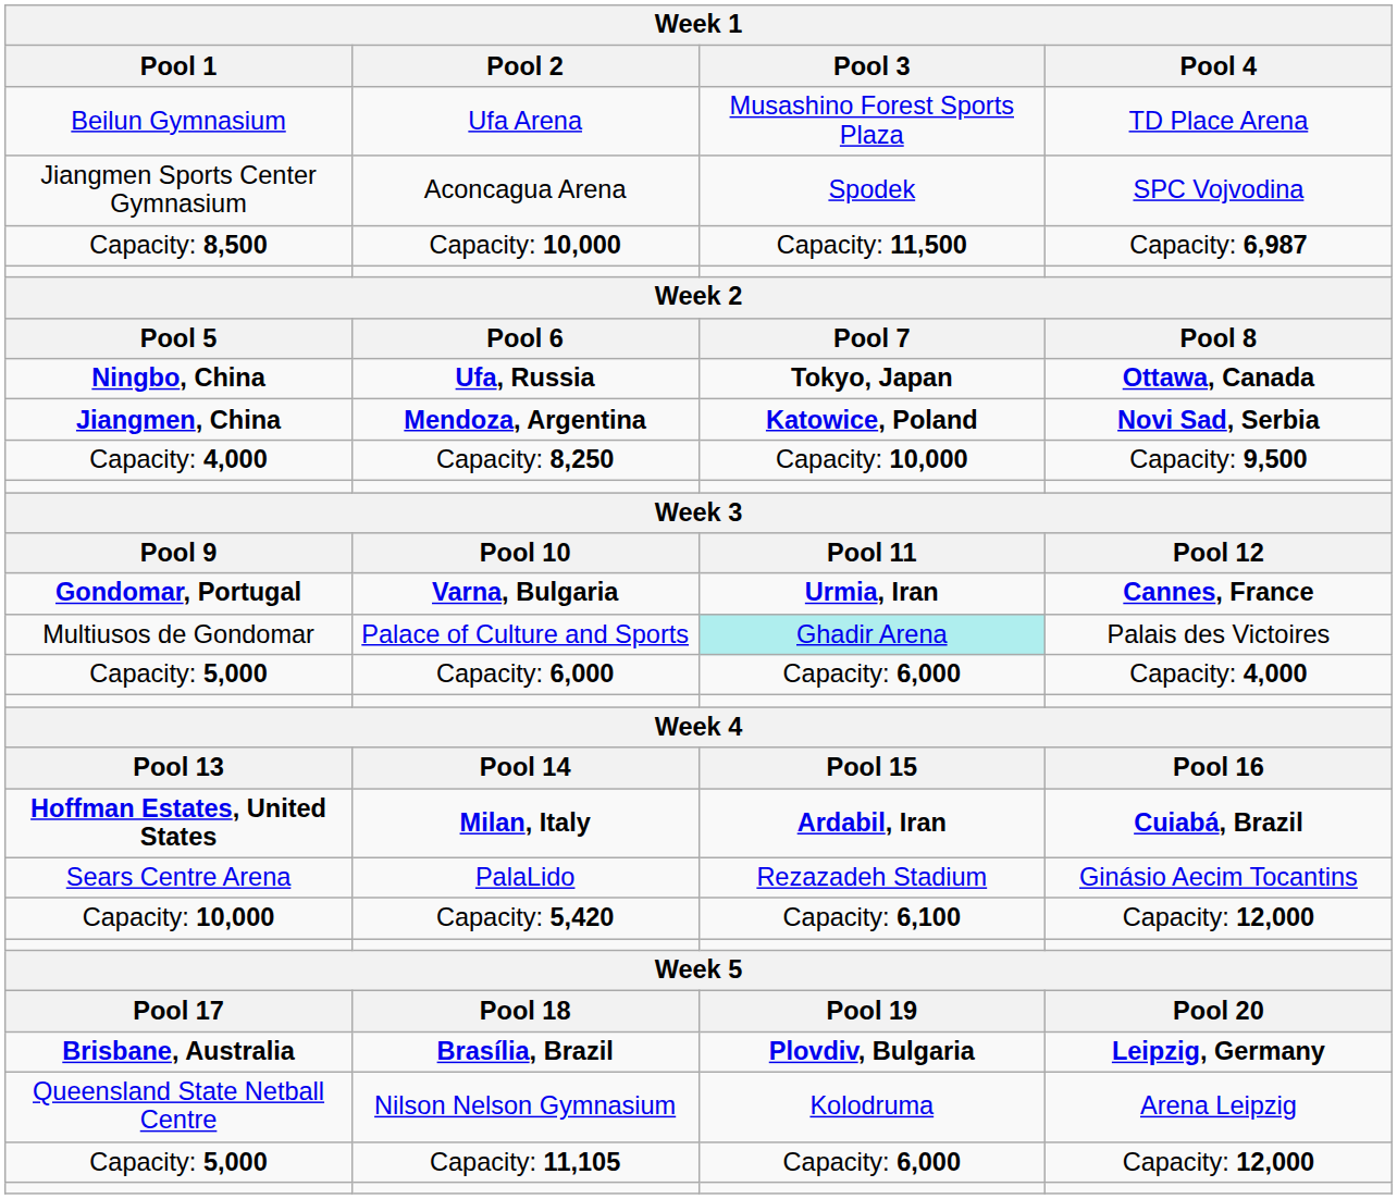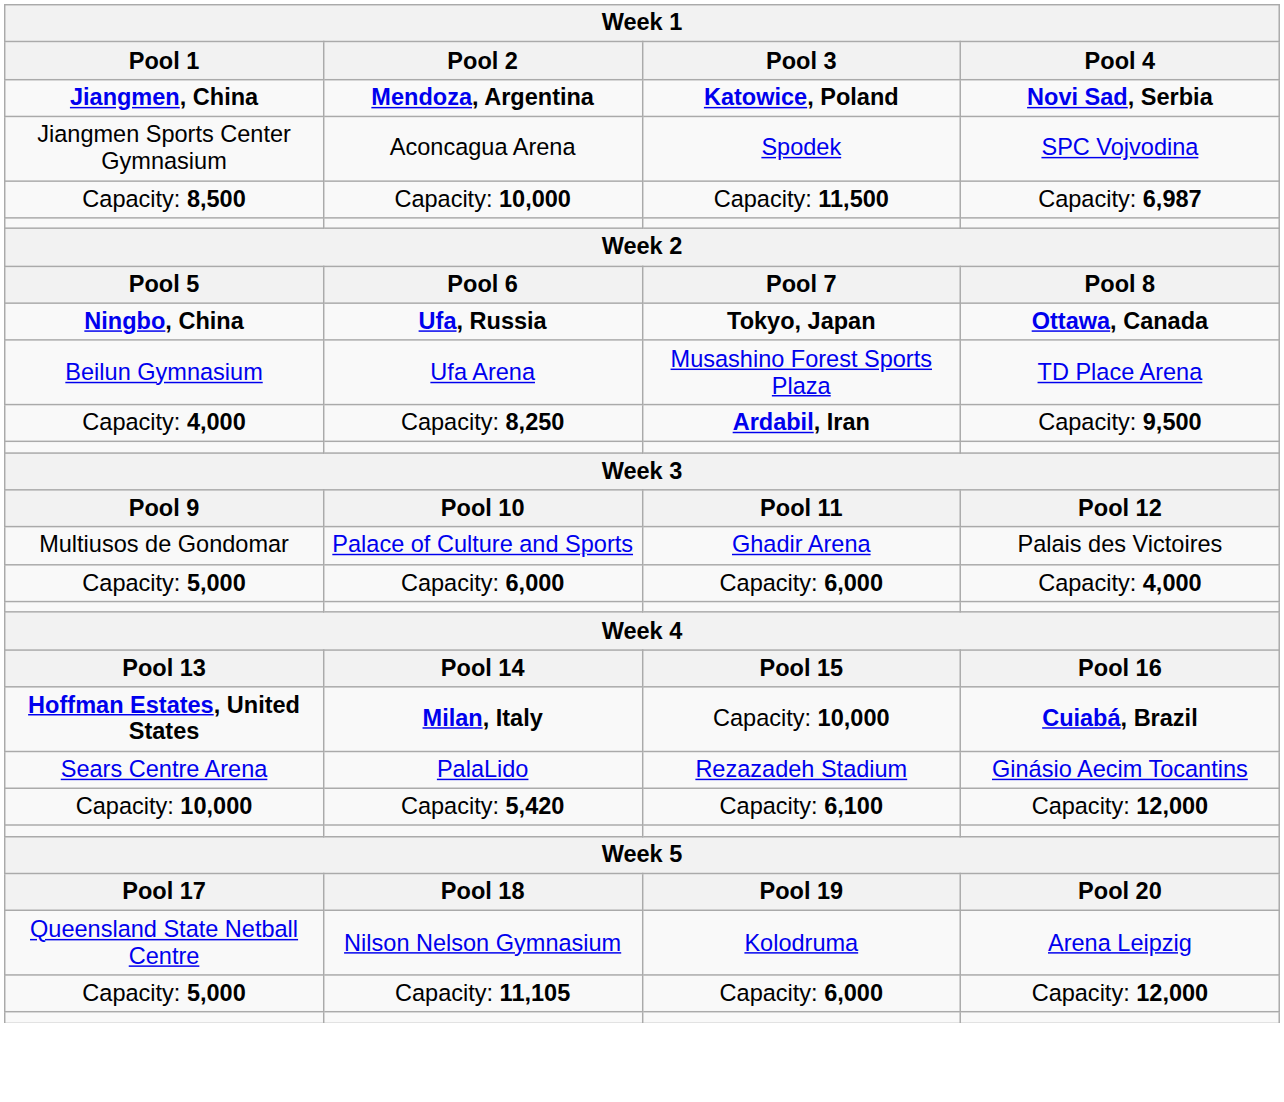 <table class="wikitable" style="text-align:center">
 <tr>
 <th width=100% colspan=4>Week 1</th>
 </tr>
 <tr>
 <th width=25%>Pool 1</th>
 <th width=25%>Pool 2</th>
 <th width=25%>Pool 3</th>
 <th width=25%>Pool 4</th>
 </tr>
 <tr>
-<td><a href='#'>Beilun Gymnasium</a></td>
-<td><a href='#'>Ufa Arena</a></td>
-<td><a href='#'>Musashino Forest Sports Plaza</a></td>
-<td><a href='#'>TD Place Arena</a></td>
+<td><strong><a href='#'>Jiangmen</a>, China</strong></td>
+<td><strong><a href='#'>Mendoza</a>, Argentina</strong></td>
+<td><strong><a href='#'>Katowice</a>, Poland</strong></td>
+<td><strong><a href='#'>Novi Sad</a>, Serbia</strong></td>
 </tr>
 <tr>
 <td>Jiangmen Sports Center Gymnasium</td>
 <td>Aconcagua Arena</td>
 <td><a href='#'>Spodek</a></td>
 <td><a href='#'>SPC Vojvodina</a></td>
 </tr>
 <tr>
 <td>Capacity: <strong>8,500</strong></td>
 <td>Capacity: <strong>10,000</strong></td>
 <td>Capacity: <strong>11,500</strong></td>
 <td>Capacity: <strong>6,987</strong></td>
 </tr>
 <tr>
 <td></td>
 <td></td>
 <td></td>
 <td></td>
 </tr>
 <tr>
 <th width=100% colspan=4>Week 2</th>
 </tr>
 <tr>
 <th>Pool 5</th>
 <th>Pool 6</th>
 <th>Pool 7</th>
 <th>Pool 8</th>
 </tr>
 <tr>
 <td><strong><a href='#'>Ningbo</a>, China</strong></td>
 <td><strong><a href='#'>Ufa</a>, Russia</strong></td>
 <td><strong>Tokyo, Japan</strong></td>
 <td><strong><a href='#'>Ottawa</a>, Canada</strong></td>
 </tr>
 <tr>
-<td><strong><a href='#'>Jiangmen</a>, China</strong></td>
-<td><strong><a href='#'>Mendoza</a>, Argentina</strong></td>
-<td><strong><a href='#'>Katowice</a>, Poland</strong></td>
-<td><strong><a href='#'>Novi Sad</a>, Serbia</strong></td>
+<td><a href='#'>Beilun Gymnasium</a></td>
+<td><a href='#'>Ufa Arena</a></td>
+<td><a href='#'>Musashino Forest Sports Plaza</a></td>
+<td><a href='#'>TD Place Arena</a></td>
 </tr>
 <tr>
 <td>Capacity: <strong>4,000</strong></td>
 <td>Capacity: <strong>8,250</strong></td>
-<td>Capacity: <strong>10,000</strong></td>
+<td><strong><a href='#'>Ardabil</a>, Iran</strong></td>
 <td>Capacity: <strong>9,500</strong></td>
 </tr>
 <tr>
 <td></td>
 <td></td>
 <td></td>
 <td></td>
 </tr>
 <tr>
 <th width=100% colspan=4>Week 3</th>
 </tr>
 <tr>
 <th>Pool 9</th>
 <th>Pool 10</th>
 <th>Pool 11</th>
 <th>Pool 12</th>
 </tr>
 <tr>
-<td><strong><a href='#'>Gondomar</a>, Portugal</strong></td>
-<td><strong><a href='#'>Varna</a>, Bulgaria</strong></td>
-<td><strong><a href='#'>Urmia</a>, Iran</strong></td>
-<td><strong><a href='#'>Cannes</a>, France</strong></td>
-</tr>
-<tr>
 <td>Multiusos de Gondomar</td>
 <td><a href='#'>Palace of Culture and Sports</a></td>
-<td style="background: paleturquoise;"><a href='#'>Ghadir Arena</a></td>
+<td><a href='#'>Ghadir Arena</a></td>
 <td>Palais des Victoires</td>
 </tr>
 <tr>
 <td>Capacity: <strong>5,000</strong></td>
 <td>Capacity: <strong>6,000</strong></td>
 <td>Capacity: <strong>6,000</strong></td>
 <td>Capacity: <strong>4,000</strong></td>
 </tr>
 <tr>
 <td></td>
 <td></td>
 <td></td>
 <td></td>
 </tr>
 <tr>
 <th width=100% colspan=4>Week 4</th>
 </tr>
 <tr>
 <th>Pool 13</th>
 <th>Pool 14</th>
 <th>Pool 15</th>
 <th>Pool 16</th>
 </tr>
 <tr>
 <td><strong><a href='#'>Hoffman Estates</a>, United States</strong></td>
 <td><strong><a href='#'>Milan</a>, Italy</strong></td>
-<td><strong><a href='#'>Ardabil</a>, Iran</strong></td>
+<td>Capacity: <strong>10,000</strong></td>
 <td><strong><a href='#'>Cuiabá</a>, Brazil</strong></td>
 </tr>
 <tr>
 <td><a href='#'>Sears Centre Arena</a></td>
 <td><a href='#'>PalaLido</a></td>
 <td><a href='#'>Rezazadeh Stadium</a></td>
 <td><a href='#'>Ginásio Aecim Tocantins</a></td>
 </tr>
 <tr>
 <td>Capacity: <strong>10,000</strong></td>
 <td>Capacity: <strong>5,420</strong></td>
 <td>Capacity: <strong>6,100</strong></td>
 <td>Capacity: <strong>12,000</strong></td>
 </tr>
 <tr>
 <td></td>
 <td></td>
 <td></td>
 <td></td>
 </tr>
 <tr>
 <th width=100% colspan=4>Week 5</th>
 </tr>
 <tr>
 <th>Pool 17</th>
 <th>Pool 18</th>
 <th>Pool 19</th>
 <th>Pool 20</th>
 </tr>
 <tr>
-<td><strong><a href='#'>Brisbane</a>, Australia</strong></td>
-<td><strong><a href='#'>Brasília</a>, Brazil</strong></td>
-<td><strong><a href='#'>Plovdiv</a>, Bulgaria</strong></td>
-<td><strong><a href='#'>Leipzig</a>, Germany</strong></td>
-</tr>
-<tr>
 <td><a href='#'>Queensland State Netball Centre</a></td>
 <td><a href='#'>Nilson Nelson Gymnasium</a></td>
 <td><a href='#'>Kolodruma</a></td>
 <td><a href='#'>Arena Leipzig</a></td>
 </tr>
 <tr>
 <td>Capacity: <strong>5,000</strong></td>
 <td>Capacity: <strong>11,105</strong></td>
 <td>Capacity: <strong>6,000</strong></td>
 <td>Capacity: <strong>12,000</strong></td>
 </tr>
 <tr>
 <td></td>
 <td></td>
 <td></td>
 <td></td>
 </tr>
 </table>
